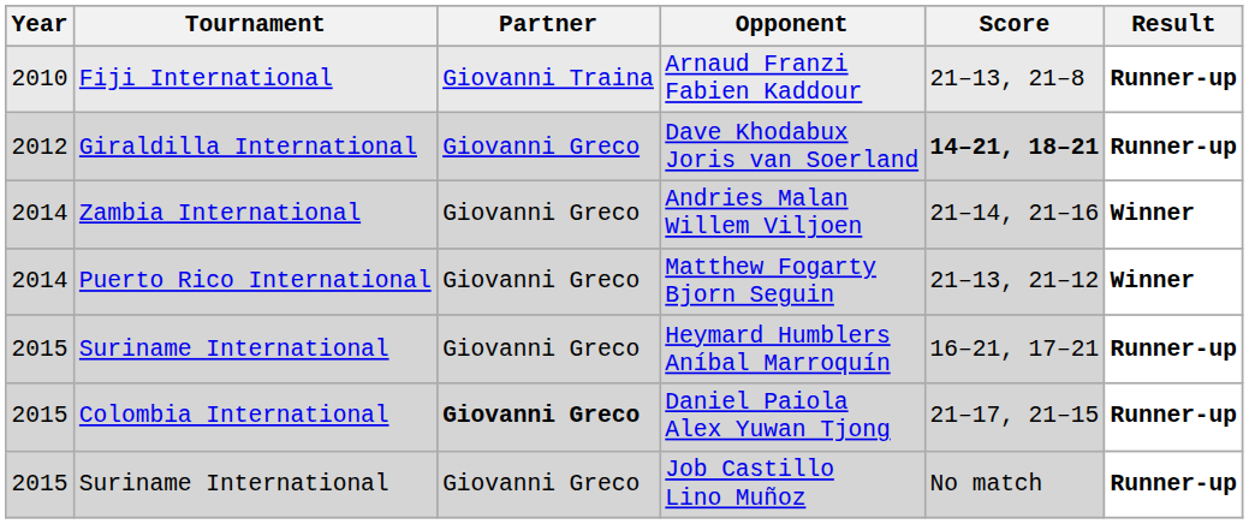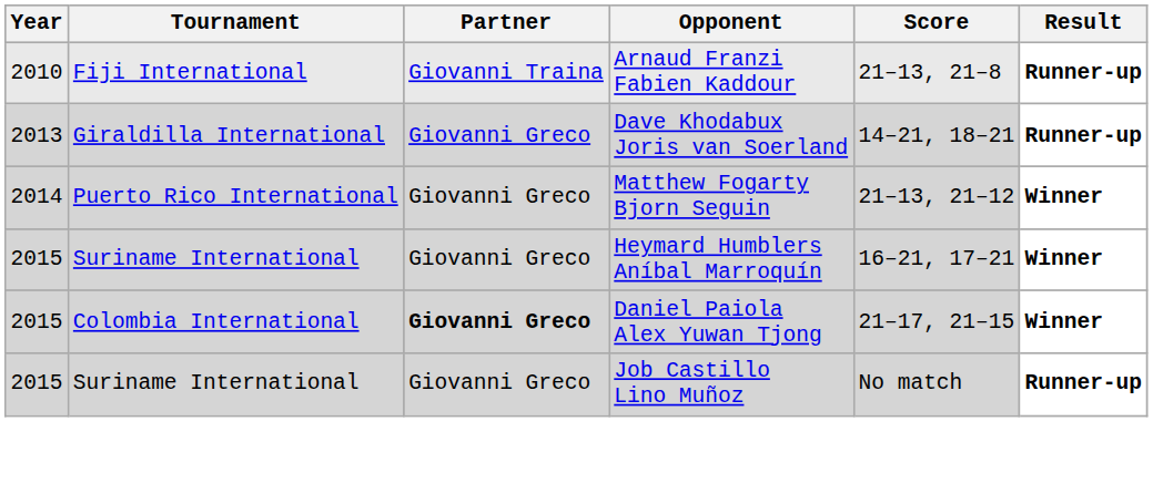 <table class="sortable wikitable" style="font-size: 90%;">
 <tr>
 <th>Year</th>
 <th>Tournament</th>
 <th>Partner</th>
 <th>Opponent</th>
 <th>Score</th>
 <th>Result</th>
 </tr>
 <tr style="background:#E9E9E9">
 <td align="center">2010</td>
 <td align="left"><a href='#'>Fiji International</a></td>
 <td align="left"> <a href='#'>Giovanni Traina</a></td>
 <td align="left"> <a href='#'>Arnaud Franzi</a><br> <a href='#'>Fabien Kaddour</a></td>
 <td align="left">21–13, 21–8</td>
 <td style="text-align:left; background:white"> <strong>Runner-up</strong></td>
 </tr>
 <tr style="background:#D5D5D5">
-<td align="center">2012</td>
+<td align="center">2013</td>
 <td align="left"><a href='#'>Giraldilla International</a></td>
 <td align="left"> <a href='#'>Giovanni Greco</a></td>
 <td align="left"> <a href='#'>Dave Khodabux</a><br> <a href='#'>Joris van Soerland</a></td>
-<td align="left"><strong>14–21, 18–21</strong></td>
+<td align="left">14–21, 18–21</td>
 <td style="text-align:left; background:white"> <strong>Runner-up</strong></td>
-</tr>
-<tr style="background:#D5D5D5">
-<td align="center">2014</td>
-<td align="left"><a href='#'>Zambia International</a></td>
-<td align="left"> Giovanni Greco</td>
-<td align="left"> <a href='#'>Andries Malan</a><br> <a href='#'>Willem Viljoen</a></td>
-<td align="left">21–14, 21–16</td>
-<td style="text-align:left; background:white"> <strong>Winner</strong></td>
 </tr>
 <tr style="background:#D5D5D5">
 <td align="center">2014</td>
 <td align="left"><a href='#'>Puerto Rico International</a></td>
 <td align="left"> Giovanni Greco</td>
 <td align="left"> <a href='#'>Matthew Fogarty</a><br> <a href='#'>Bjorn Seguin</a></td>
 <td align="left">21–13, 21–12</td>
 <td style="text-align:left; background:white"> <strong>Winner</strong></td>
 </tr>
 <tr style="background:#D5D5D5">
 <td align="center">2015</td>
 <td align="left"><a href='#'>Suriname International</a></td>
 <td align="left"> Giovanni Greco</td>
 <td align="left"> <a href='#'>Heymard Humblers</a><br> <a href='#'>Aníbal Marroquín</a></td>
 <td align="left">16–21, 17–21</td>
-<td style="text-align:left; background:white"> <strong>Runner-up</strong></td>
+<td style="text-align:left; background:white"> <strong>Winner</strong></td>
 </tr>
 <tr style="background:#D5D5D5">
 <td align="center">2015</td>
 <td align="left"><a href='#'>Colombia International</a></td>
 <td align="left"><strong> Giovanni Greco</strong></td>
 <td align="left"> <a href='#'>Daniel Paiola</a><br> <a href='#'>Alex Yuwan Tjong</a></td>
 <td align="left">21–17, 21–15</td>
-<td style="text-align:left; background:white"> <strong>Runner-up</strong></td>
+<td style="text-align:left; background:white"> <strong>Winner</strong></td>
 </tr>
 <tr style="background:#D5D5D5">
 <td align="center">2015</td>
 <td align="left">Suriname International</td>
 <td align="left"> Giovanni Greco</td>
 <td align="left"> <a href='#'>Job Castillo</a><br> <a href='#'>Lino Muñoz</a></td>
 <td align="left">No match</td>
 <td style="text-align:left; background:white"> <strong>Runner-up</strong></td>
 </tr>
 </table>
